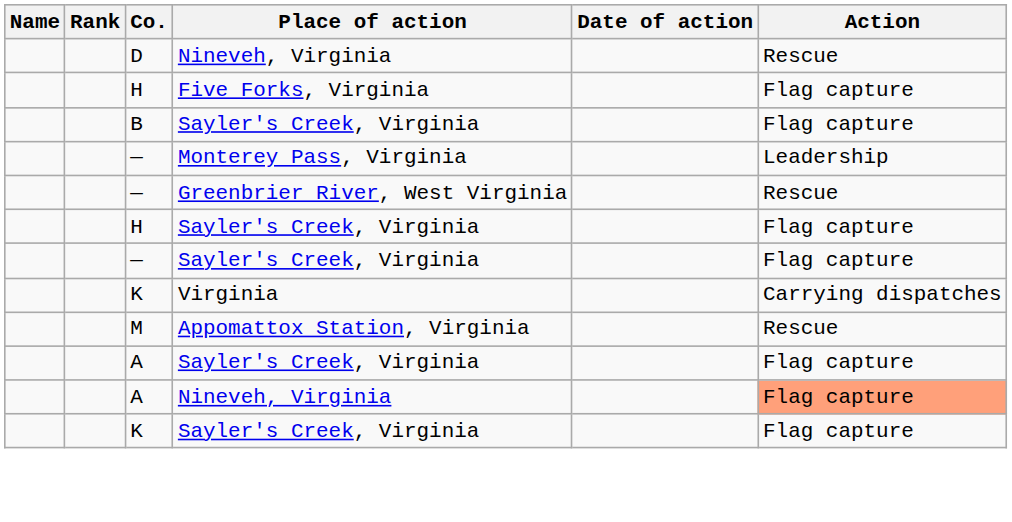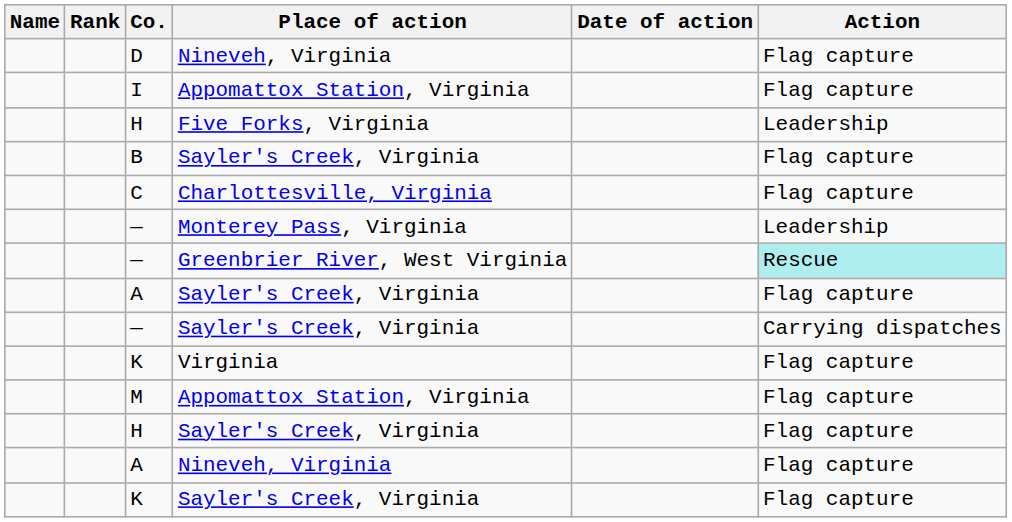 <table class="wikitable sortable">
 <tr>
 <th>Name</th>
 <th>Rank</th>
 <th>Co.</th>
 <th>Place of action</th>
 <th>Date of action</th>
 <th>Action</th>
 </tr>
 <tr>
 <td></td>
 <td></td>
 <td>D</td>
 <td><a href='#'>Nineveh</a>, Virginia</td>
 <td></td>
-<td>Rescue</td>
+<td>Flag capture</td>
+</tr>
+<tr>
+<td></td>
+<td></td>
+<td>I</td>
+<td><a href='#'>Appomattox Station</a>, Virginia</td>
+<td></td>
+<td>Flag capture</td>
 </tr>
 <tr>
 <td></td>
 <td></td>
 <td>H</td>
 <td><a href='#'>Five Forks</a>, Virginia</td>
 <td></td>
-<td>Flag capture</td>
+<td>Leadership</td>
 </tr>
 <tr>
 <td></td>
 <td></td>
 <td>B</td>
 <td><a href='#'>Sayler's Creek</a>, Virginia</td>
+<td></td>
+<td>Flag capture</td>
+</tr>
+<tr>
+<td></td>
+<td></td>
+<td>C</td>
+<td><a href='#'>Charlottesville, Virginia</a></td>
 <td></td>
 <td>Flag capture</td>
 </tr>
 <tr>
 <td></td>
 <td></td>
 <td>—</td>
 <td><a href='#'>Monterey Pass</a>, Virginia</td>
 <td></td>
 <td>Leadership</td>
 </tr>
 <tr>
 <td></td>
 <td></td>
 <td>—</td>
 <td><a href='#'>Greenbrier River</a>, West Virginia</td>
 <td></td>
-<td>Rescue</td>
+<td style="background: paleturquoise;">Rescue</td>
+</tr>
+<tr>
+<td></td>
+<td></td>
+<td>A</td>
+<td><a href='#'>Sayler's Creek</a>, Virginia</td>
+<td></td>
+<td>Flag capture</td>
+</tr>
+<tr>
+<td></td>
+<td></td>
+<td>—</td>
+<td><a href='#'>Sayler's Creek</a>, Virginia</td>
+<td></td>
+<td>Carrying dispatches</td>
+</tr>
+<tr>
+<td></td>
+<td></td>
+<td>K</td>
+<td>Virginia</td>
+<td></td>
+<td>Flag capture</td>
+</tr>
+<tr>
+<td></td>
+<td></td>
+<td>M</td>
+<td><a href='#'>Appomattox Station</a>, Virginia</td>
+<td></td>
+<td>Flag capture</td>
 </tr>
 <tr>
 <td></td>
 <td></td>
 <td>H</td>
 <td><a href='#'>Sayler's Creek</a>, Virginia</td>
 <td></td>
 <td>Flag capture</td>
 </tr>
 <tr>
 <td></td>
 <td></td>
-<td>—</td>
-<td><a href='#'>Sayler's Creek</a>, Virginia</td>
-<td></td>
-<td>Flag capture</td>
-</tr>
-<tr>
-<td></td>
-<td></td>
-<td>K</td>
-<td>Virginia</td>
-<td></td>
-<td>Carrying dispatches</td>
-</tr>
-<tr>
-<td></td>
-<td></td>
-<td>M</td>
-<td><a href='#'>Appomattox Station</a>, Virginia</td>
-<td></td>
-<td>Rescue</td>
-</tr>
-<tr>
-<td></td>
-<td></td>
-<td>A</td>
-<td><a href='#'>Sayler's Creek</a>, Virginia</td>
-<td></td>
-<td>Flag capture</td>
-</tr>
-<tr>
-<td></td>
-<td></td>
 <td>A</td>
 <td><a href='#'>Nineveh, Virginia</a></td>
 <td></td>
-<td style="background: lightsalmon;">Flag capture</td>
+<td>Flag capture</td>
 </tr>
 <tr>
 <td></td>
 <td></td>
 <td>K</td>
 <td><a href='#'>Sayler's Creek</a>, Virginia</td>
 <td></td>
 <td>Flag capture</td>
 </tr>
 </table>
